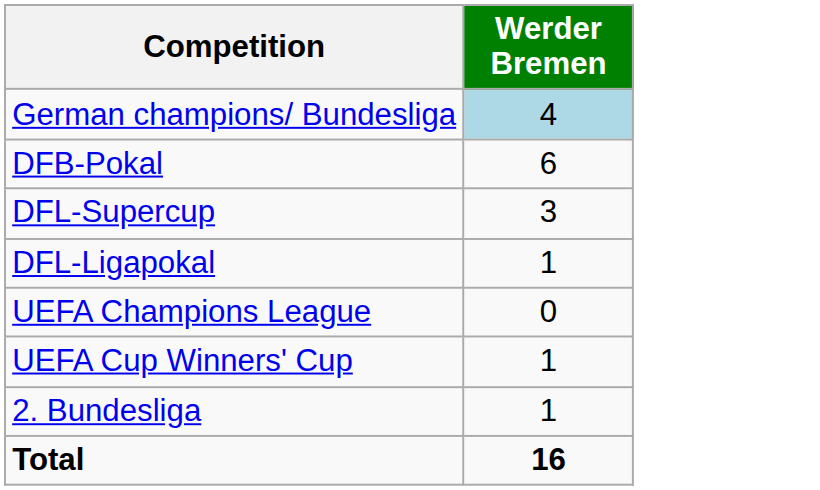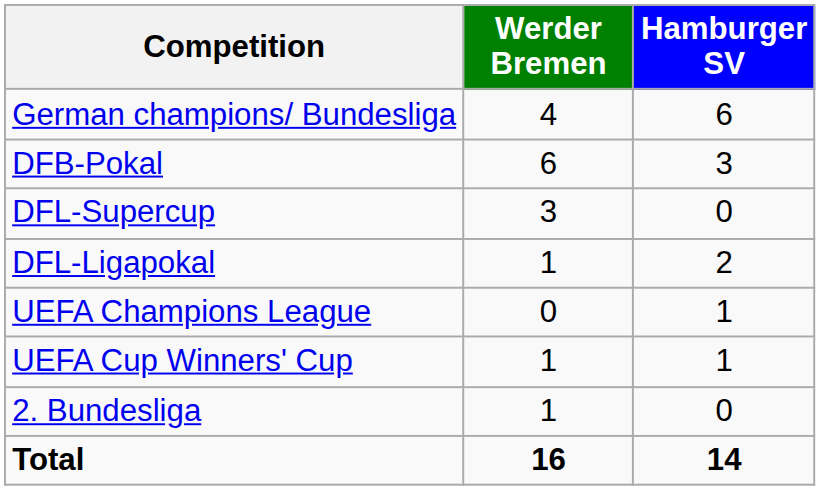 <table class="wikitable" style="text-align:center">
 <tr>
 <th>Competition</th>
 <th style="color:#fff; background-color:Green;" width=80>Werder Bremen</th>
+<th style="color:#fff; background-color:Blue;" width=80>Hamburger SV</th>
 </tr>
 <tr>
 <td align="left"><a href='#'>German champions/ Bundesliga</a></td>
-<td style="background: lightblue;">4</td>
+<td>4</td>
+<td>6</td>
 </tr>
 <tr>
 <td align="left"><a href='#'>DFB-Pokal</a></td>
 <td>6</td>
+<td>3</td>
 </tr>
 <tr>
 <td align="left"><a href='#'>DFL-Supercup</a></td>
 <td>3</td>
+<td>0</td>
 </tr>
 <tr>
 <td align="left"><a href='#'>DFL-Ligapokal</a></td>
 <td>1</td>
+<td>2</td>
 </tr>
 <tr>
 <td align="left"><a href='#'>UEFA Champions League</a></td>
 <td>0</td>
+<td>1</td>
 </tr>
 <tr>
 <td align="left"><a href='#'>UEFA Cup Winners' Cup</a></td>
+<td>1</td>
 <td>1</td>
 </tr>
 <tr>
 <td align="left"><a href='#'>2. Bundesliga</a></td>
 <td>1</td>
+<td>0</td>
 </tr>
 <tr>
 <td align="left"><strong>Total</strong></td>
 <td><strong>16</strong></td>
+<td><strong>14</strong></td>
 </tr>
 </table>
